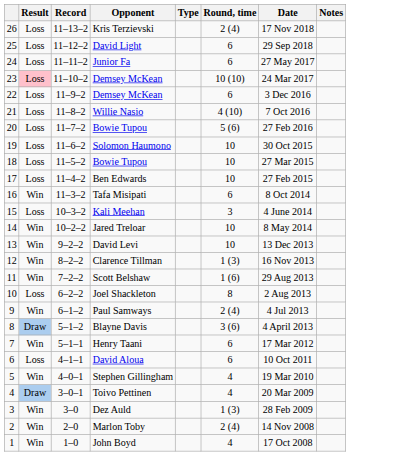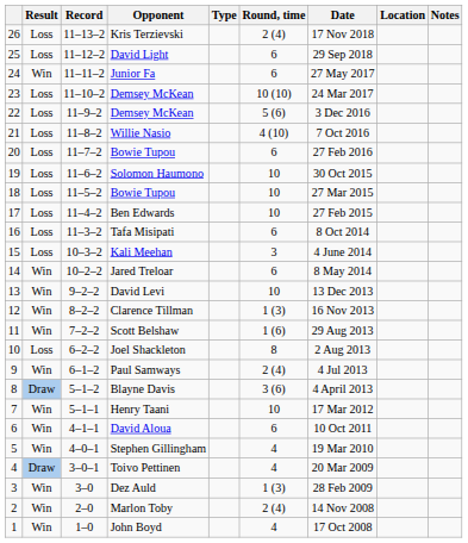 <table class="wikitable" style="text-align:center; font-size:95%">
 <tr>
 <th></th>
 <th>Result</th>
 <th>Record</th>
 <th>Opponent</th>
 <th>Type</th>
 <th>Round, time</th>
 <th>Date</th>
+<th>Location</th>
 <th>Notes</th>
 </tr>
 <tr>
 <td>26</td>
 <td>Loss</td>
 <td>11–13–2</td>
 <td style="text-align:left;"> Kris Terzievski</td>
 <td></td>
 <td>2 (4)<br></td>
 <td>17 Nov 2018</td>
+<td style="text-align:left;"> </td>
 <td style="text-align:left;"></td>
 </tr>
 <tr>
 <td>25</td>
 <td>Loss</td>
 <td>11–12–2</td>
 <td style="text-align:left;"> <a href='#'>David Light</a></td>
 <td></td>
 <td>6</td>
 <td>29 Sep 2018</td>
+<td style="text-align:left;"> </td>
 <td style="text-align:left;"></td>
 </tr>
 <tr>
 <td>24</td>
-<td>Loss</td>
+<td>Win</td>
 <td>11–11–2</td>
 <td style="text-align:left;"> <a href='#'>Junior Fa</a></td>
 <td></td>
 <td>6</td>
 <td>27 May 2017</td>
+<td style="text-align:left;"> </td>
 <td style="text-align:left;"></td>
 </tr>
 <tr>
 <td>23</td>
-<td style="background: pink;">Loss</td>
+<td>Loss</td>
 <td>11–10–2</td>
 <td style="text-align:left;"> <a href='#'>Demsey McKean</a></td>
 <td></td>
 <td>10 (10)</td>
 <td>24 Mar 2017</td>
+<td style="text-align:left;"> </td>
 <td style="text-align:left;"></td>
 </tr>
 <tr>
 <td>22</td>
 <td>Loss</td>
 <td>11–9–2</td>
 <td style="text-align:left;"> <a href='#'>Demsey McKean</a></td>
 <td></td>
-<td>6</td>
+<td>5 (6) </td>
 <td>3 Dec 2016</td>
+<td style="text-align:left;"> </td>
 <td></td>
 </tr>
 <tr>
 <td>21</td>
 <td>Loss</td>
 <td>11–8–2</td>
 <td style="text-align:left;"> <a href='#'>Willie Nasio</a></td>
 <td></td>
 <td>4 (10) </td>
 <td>7 Oct 2016</td>
+<td style="text-align:left;"> </td>
 <td style="text-align:left;"></td>
 </tr>
 <tr>
 <td>20</td>
 <td>Loss</td>
 <td>11–7–2</td>
 <td style="text-align:left;"> <a href='#'>Bowie Tupou</a></td>
 <td></td>
-<td>5 (6) </td>
+<td>6</td>
 <td>27 Feb 2016</td>
+<td style="text-align:left;"> </td>
 <td></td>
 </tr>
 <tr>
 <td>19</td>
 <td>Loss</td>
 <td>11–6–2</td>
 <td style="text-align:left;"> <a href='#'>Solomon Haumono</a></td>
 <td></td>
 <td>10</td>
 <td>30 Oct 2015</td>
+<td style="text-align:left;"> </td>
 <td style="text-align:left;"></td>
 </tr>
 <tr>
 <td>18</td>
 <td>Loss</td>
 <td>11–5–2</td>
 <td style="text-align:left;"> <a href='#'>Bowie Tupou</a></td>
 <td></td>
 <td>10</td>
 <td>27 Mar 2015</td>
+<td style="text-align:left;"> </td>
 <td style="text-align:left;"></td>
 </tr>
 <tr>
 <td>17</td>
 <td>Loss</td>
 <td>11–4–2</td>
 <td style="text-align:left;"> Ben Edwards</td>
 <td></td>
 <td>10</td>
 <td>27 Feb 2015</td>
+<td style="text-align:left;"> </td>
 <td style="text-align:left;"></td>
 </tr>
 <tr>
 <td>16</td>
-<td>Win</td>
+<td>Loss</td>
 <td>11–3–2</td>
 <td style="text-align:left;"> Tafa Misipati</td>
 <td></td>
 <td>6</td>
 <td>8 Oct 2014</td>
+<td style="text-align:left;"> </td>
 <td></td>
 </tr>
 <tr>
 <td>15</td>
 <td>Loss</td>
 <td>10–3–2</td>
 <td style="text-align:left;"> <a href='#'>Kali Meehan</a></td>
 <td></td>
 <td>3</td>
 <td>4 June 2014</td>
+<td style="text-align:left;"> </td>
 <td style="text-align:left;"></td>
 </tr>
 <tr>
 <td>14</td>
 <td>Win</td>
 <td>10–2–2</td>
 <td style="text-align:left;"> Jared Treloar</td>
 <td></td>
-<td>10</td>
+<td>6</td>
 <td>8 May 2014</td>
+<td style="text-align:left;"> </td>
 <td></td>
 </tr>
 <tr>
 <td>13</td>
 <td>Win</td>
 <td>9–2–2</td>
 <td style="text-align:left;"> David Levi</td>
 <td></td>
 <td>10</td>
 <td>13 Dec 2013</td>
+<td style="text-align:left;"> </td>
 <td style="text-align:left;"></td>
 </tr>
 <tr>
 <td>12</td>
 <td>Win</td>
 <td>8–2–2</td>
 <td style="text-align:left;"> Clarence Tillman</td>
 <td></td>
 <td>1 (3)<br></td>
 <td>16 Nov 2013</td>
+<td style="text-align:left;"> </td>
 <td style="text-align:left;"></td>
 </tr>
 <tr>
 <td>11</td>
 <td>Win</td>
 <td>7–2–2</td>
 <td style="text-align:left;"> Scott Belshaw</td>
 <td></td>
 <td>1 (6)<br></td>
 <td>29 Aug 2013</td>
+<td style="text-align:left;"> </td>
 <td style="text-align:left;"></td>
 </tr>
 <tr>
 <td>10</td>
 <td>Loss</td>
 <td>6–2–2</td>
 <td style="text-align:left;"> Joel Shackleton</td>
 <td></td>
 <td>8</td>
 <td>2 Aug 2013</td>
+<td style="text-align:left;"> </td>
 <td style="text-align:left;"></td>
 </tr>
 <tr>
 <td>9</td>
 <td>Win</td>
 <td>6–1–2</td>
 <td style="text-align:left;"> Paul Samways</td>
 <td></td>
 <td>2 (4)<br></td>
 <td>4 Jul 2013</td>
+<td style="text-align:left;"> </td>
 <td></td>
 </tr>
 <tr>
 <td>8</td>
 <td style="background:#abcdef;">Draw</td>
 <td>5–1–2</td>
 <td style="text-align:left;"> Blayne Davis</td>
 <td></td>
 <td>3 (6)<br></td>
 <td>4 April 2013</td>
+<td style="text-align:left;"> </td>
 <td style="text-align:left;"></td>
 </tr>
 <tr>
 <td>7</td>
 <td>Win</td>
 <td>5–1–1</td>
 <td style="text-align:left;"> Henry Taani</td>
 <td></td>
-<td>6</td>
+<td>10</td>
 <td>17 Mar 2012</td>
+<td style="text-align:left;"> </td>
 <td></td>
 </tr>
 <tr>
 <td>6</td>
-<td>Loss</td>
+<td>Win</td>
 <td>4–1–1</td>
 <td style="text-align:left;"> <a href='#'>David Aloua</a></td>
 <td></td>
 <td>6</td>
 <td>10 Oct 2011</td>
+<td style="text-align:left;"> </td>
 <td></td>
 </tr>
 <tr>
 <td>5</td>
 <td>Win</td>
 <td>4–0–1</td>
 <td style="text-align:left;"> Stephen Gillingham</td>
 <td></td>
 <td>4</td>
 <td>19 Mar 2010</td>
+<td style="text-align:left;"> </td>
 <td></td>
 </tr>
 <tr>
 <td>4</td>
 <td style="background:#abcdef;">Draw</td>
 <td>3–0–1</td>
 <td style="text-align:left;"> Toivo Pettinen</td>
 <td></td>
 <td>4</td>
 <td>20 Mar 2009</td>
+<td style="text-align:left;"> </td>
 <td style="text-align:left;"></td>
 </tr>
 <tr>
 <td>3</td>
 <td>Win</td>
 <td>3–0</td>
 <td style="text-align:left;"> Dez Auld</td>
 <td></td>
 <td>1 (3)<br></td>
 <td>28 Feb 2009</td>
+<td style="text-align:left;"> </td>
 <td style="text-align:left;"></td>
 </tr>
 <tr>
 <td>2</td>
 <td>Win</td>
 <td>2–0</td>
 <td style="text-align:left;"> Marlon Toby</td>
 <td></td>
 <td>2 (4)<br></td>
 <td>14 Nov 2008</td>
+<td style="text-align:left;"> </td>
 <td style="text-align:left;"></td>
 </tr>
 <tr>
 <td>1</td>
 <td>Win</td>
 <td>1–0</td>
 <td style="text-align:left;"> John Boyd</td>
 <td></td>
 <td>4</td>
 <td>17 Oct 2008</td>
+<td style="text-align:left;"> </td>
 <td style="text-align:left;"></td>
 </tr>
 </table>
